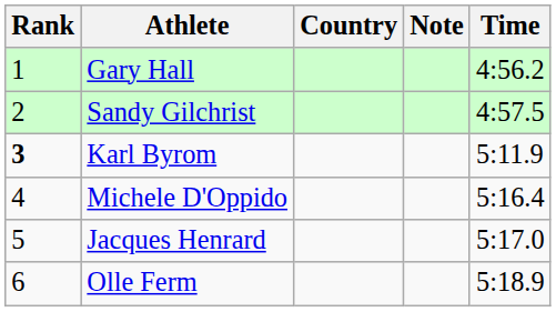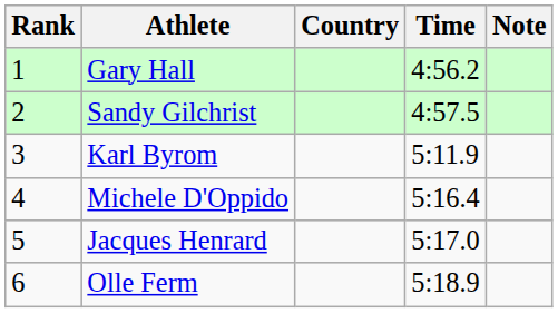 <table class="wikitable sortable">
 <tr>
 <th>Rank</th>
 <th>Athlete</th>
 <th>Country</th>
+<th>Time</th>
 <th>Note</th>
-<th>Time</th>
 </tr>
 <tr bgcolor=#CCFFCC>
 <td>1</td>
 <td><a href='#'>Gary Hall</a></td>
 <td></td>
+<td>4:56.2</td>
 <td></td>
-<td>4:56.2</td>
 </tr>
 <tr bgcolor=#CCFFCC>
 <td>2</td>
 <td><a href='#'>Sandy Gilchrist</a></td>
 <td></td>
+<td>4:57.5</td>
 <td></td>
-<td>4:57.5</td>
 </tr>
 <tr>
-<td><strong>3</strong></td>
+<td>3</td>
 <td><a href='#'>Karl Byrom</a></td>
 <td></td>
+<td>5:11.9</td>
 <td></td>
-<td>5:11.9</td>
 </tr>
 <tr>
 <td>4</td>
 <td><a href='#'>Michele D'Oppido</a></td>
 <td></td>
+<td>5:16.4</td>
 <td></td>
-<td>5:16.4</td>
 </tr>
 <tr>
 <td>5</td>
 <td><a href='#'>Jacques Henrard</a></td>
 <td></td>
+<td>5:17.0</td>
 <td></td>
-<td>5:17.0</td>
 </tr>
 <tr>
 <td>6</td>
 <td><a href='#'>Olle Ferm</a></td>
 <td></td>
+<td>5:18.9</td>
 <td></td>
-<td>5:18.9</td>
 </tr>
 </table>
